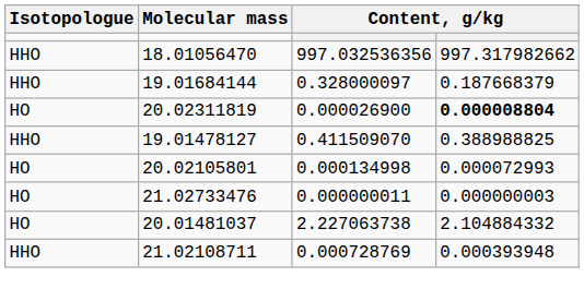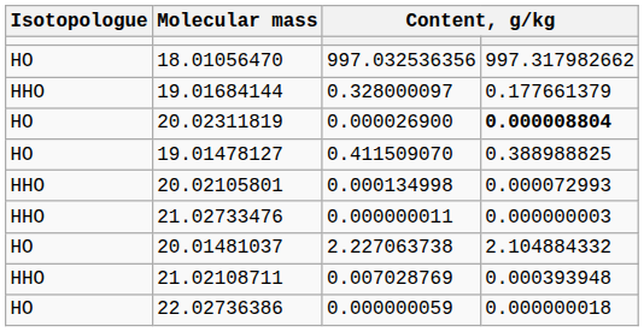 <table class="wikitable">
 <tr>
 <th>Isotopologue</th>
 <th>Molecular mass</th>
 <th colspan="2">Content, g/kg</th>
 </tr>
 <tr>
 <td></td>
 <td></td>
 <th></th>
 <th></th>
 </tr>
 <tr>
-<td>HHO</td>
+<td>HO</td>
 <td>18.01056470</td>
 <td>997.032536356</td>
 <td>997.317982662</td>
 </tr>
 <tr>
 <td>HHO</td>
 <td>19.01684144</td>
 <td>0.328000097</td>
-<td>0.187668379</td>
+<td>0.177661379</td>
 </tr>
 <tr>
 <td>HO</td>
 <td>20.02311819</td>
 <td>0.000026900</td>
 <td><strong>0.000008804</strong></td>
 </tr>
 <tr>
-<td>HHO</td>
+<td>HO</td>
 <td>19.01478127</td>
 <td>0.411509070</td>
 <td>0.388988825</td>
 </tr>
 <tr>
-<td>HO</td>
+<td>HHO</td>
 <td>20.02105801</td>
 <td>0.000134998</td>
 <td>0.000072993</td>
 </tr>
 <tr>
-<td>HO</td>
+<td>HHO</td>
 <td>21.02733476</td>
 <td>0.000000011</td>
 <td>0.000000003</td>
 </tr>
 <tr>
 <td>HO</td>
 <td>20.01481037</td>
 <td>2.227063738</td>
 <td>2.104884332</td>
 </tr>
 <tr>
 <td>HHO</td>
 <td>21.02108711</td>
-<td>0.000728769</td>
+<td>0.007028769</td>
 <td>0.000393948</td>
 </tr>
+<tr>
+<td>HO</td>
+<td>22.02736386</td>
+<td>0.000000059</td>
+<td>0.000000018</td>
+</tr>
 </table>
